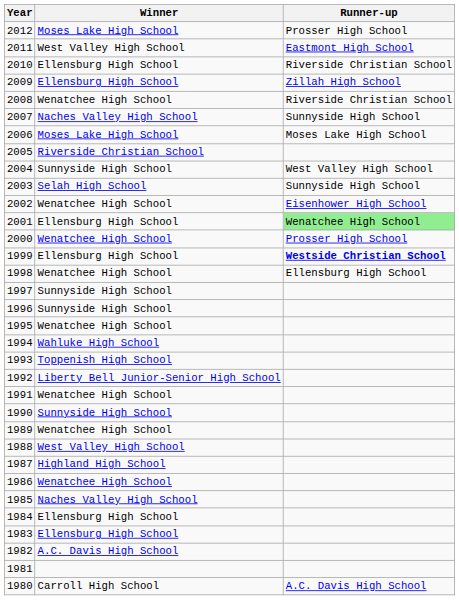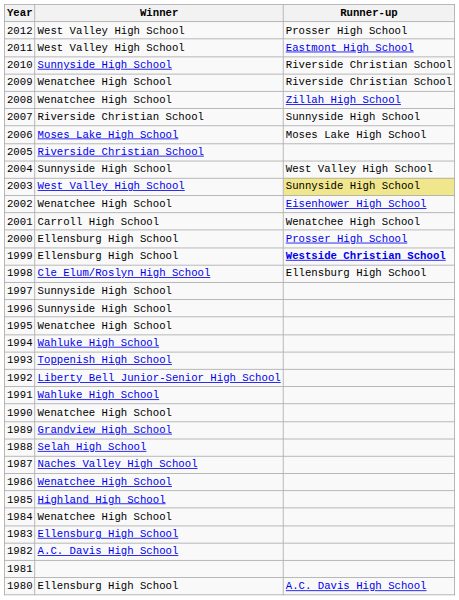 <table class="wikitable sortable">
 <tr>
 <th>Year</th>
 <th>Winner</th>
 <th>Runner-up</th>
 </tr>
 <tr>
 <td>2012</td>
-<td><a href='#'>Moses Lake High School</a></td>
+<td>West Valley High School</td>
 <td>Prosser High School</td>
 </tr>
 <tr>
 <td>2011</td>
 <td>West Valley High School</td>
 <td><a href='#'>Eastmont High School</a></td>
 </tr>
 <tr>
 <td>2010</td>
-<td>Ellensburg High School</td>
+<td><a href='#'>Sunnyside High School</a></td>
 <td>Riverside Christian School</td>
 </tr>
 <tr>
 <td>2009</td>
-<td><a href='#'>Ellensburg High School</a></td>
-<td><a href='#'>Zillah High School</a></td>
+<td>Wenatchee High School</td>
+<td>Riverside Christian School</td>
 </tr>
 <tr>
 <td>2008</td>
 <td>Wenatchee High School</td>
-<td>Riverside Christian School</td>
+<td><a href='#'>Zillah High School</a></td>
 </tr>
 <tr>
 <td>2007</td>
-<td><a href='#'>Naches Valley High School</a></td>
+<td>Riverside Christian School</td>
 <td>Sunnyside High School</td>
 </tr>
 <tr>
 <td>2006</td>
 <td><a href='#'>Moses Lake High School</a></td>
 <td>Moses Lake High School</td>
 </tr>
 <tr>
 <td>2005</td>
 <td><a href='#'>Riverside Christian School</a></td>
 <td></td>
 </tr>
 <tr>
 <td>2004</td>
 <td>Sunnyside High School</td>
 <td>West Valley High School</td>
 </tr>
 <tr>
 <td>2003</td>
-<td><a href='#'>Selah High School</a></td>
-<td>Sunnyside High School</td>
+<td><a href='#'>West Valley High School</a></td>
+<td style="background: khaki;">Sunnyside High School</td>
 </tr>
 <tr>
 <td>2002</td>
 <td>Wenatchee High School</td>
 <td><a href='#'>Eisenhower High School</a></td>
 </tr>
 <tr>
 <td>2001</td>
-<td>Ellensburg High School</td>
-<td style="background: lightgreen;">Wenatchee High School</td>
+<td>Carroll High School</td>
+<td>Wenatchee High School</td>
 </tr>
 <tr>
 <td>2000</td>
-<td><a href='#'>Wenatchee High School</a></td>
+<td>Ellensburg High School</td>
 <td><a href='#'>Prosser High School</a></td>
 </tr>
 <tr>
 <td>1999</td>
 <td>Ellensburg High School</td>
 <td><strong><a href='#'>Westside Christian School</a></strong></td>
 </tr>
 <tr>
 <td>1998</td>
-<td>Wenatchee High School</td>
+<td><a href='#'>Cle Elum/Roslyn High School</a></td>
 <td>Ellensburg High School</td>
 </tr>
 <tr>
 <td>1997</td>
 <td>Sunnyside High School</td>
 <td></td>
 </tr>
 <tr>
 <td>1996</td>
 <td>Sunnyside High School</td>
 <td></td>
 </tr>
 <tr>
 <td>1995</td>
 <td>Wenatchee High School</td>
 <td></td>
 </tr>
 <tr>
 <td>1994</td>
 <td><a href='#'>Wahluke High School</a></td>
 <td></td>
 </tr>
 <tr>
 <td>1993</td>
 <td><a href='#'>Toppenish High School</a></td>
 <td></td>
 </tr>
 <tr>
 <td>1992</td>
 <td><a href='#'>Liberty Bell Junior-Senior High School</a></td>
 <td></td>
 </tr>
 <tr>
 <td>1991</td>
+<td><a href='#'>Wahluke High School</a></td>
+<td></td>
+</tr>
+<tr>
+<td>1990</td>
 <td>Wenatchee High School</td>
 <td></td>
 </tr>
 <tr>
-<td>1990</td>
-<td><a href='#'>Sunnyside High School</a></td>
-<td></td>
-</tr>
-<tr>
 <td>1989</td>
-<td>Wenatchee High School</td>
+<td><a href='#'>Grandview High School</a></td>
 <td></td>
 </tr>
 <tr>
 <td>1988</td>
-<td><a href='#'>West Valley High School</a></td>
+<td><a href='#'>Selah High School</a></td>
 <td></td>
 </tr>
 <tr>
 <td>1987</td>
-<td><a href='#'>Highland High School</a></td>
+<td><a href='#'>Naches Valley High School</a></td>
 <td></td>
 </tr>
 <tr>
 <td>1986</td>
 <td><a href='#'>Wenatchee High School</a></td>
 <td></td>
 </tr>
 <tr>
 <td>1985</td>
-<td><a href='#'>Naches Valley High School</a></td>
+<td><a href='#'>Highland High School</a></td>
 <td></td>
 </tr>
 <tr>
 <td>1984</td>
-<td>Ellensburg High School</td>
+<td>Wenatchee High School</td>
 <td></td>
 </tr>
 <tr>
 <td>1983</td>
 <td><a href='#'>Ellensburg High School</a></td>
 <td></td>
 </tr>
 <tr>
 <td>1982</td>
 <td><a href='#'>A.C. Davis High School</a></td>
 <td></td>
 </tr>
 <tr>
 <td>1981</td>
 <td></td>
 <td></td>
 </tr>
 <tr>
 <td>1980</td>
-<td>Carroll High School</td>
+<td>Ellensburg High School</td>
 <td><a href='#'>A.C. Davis High School</a></td>
 </tr>
 </table>
